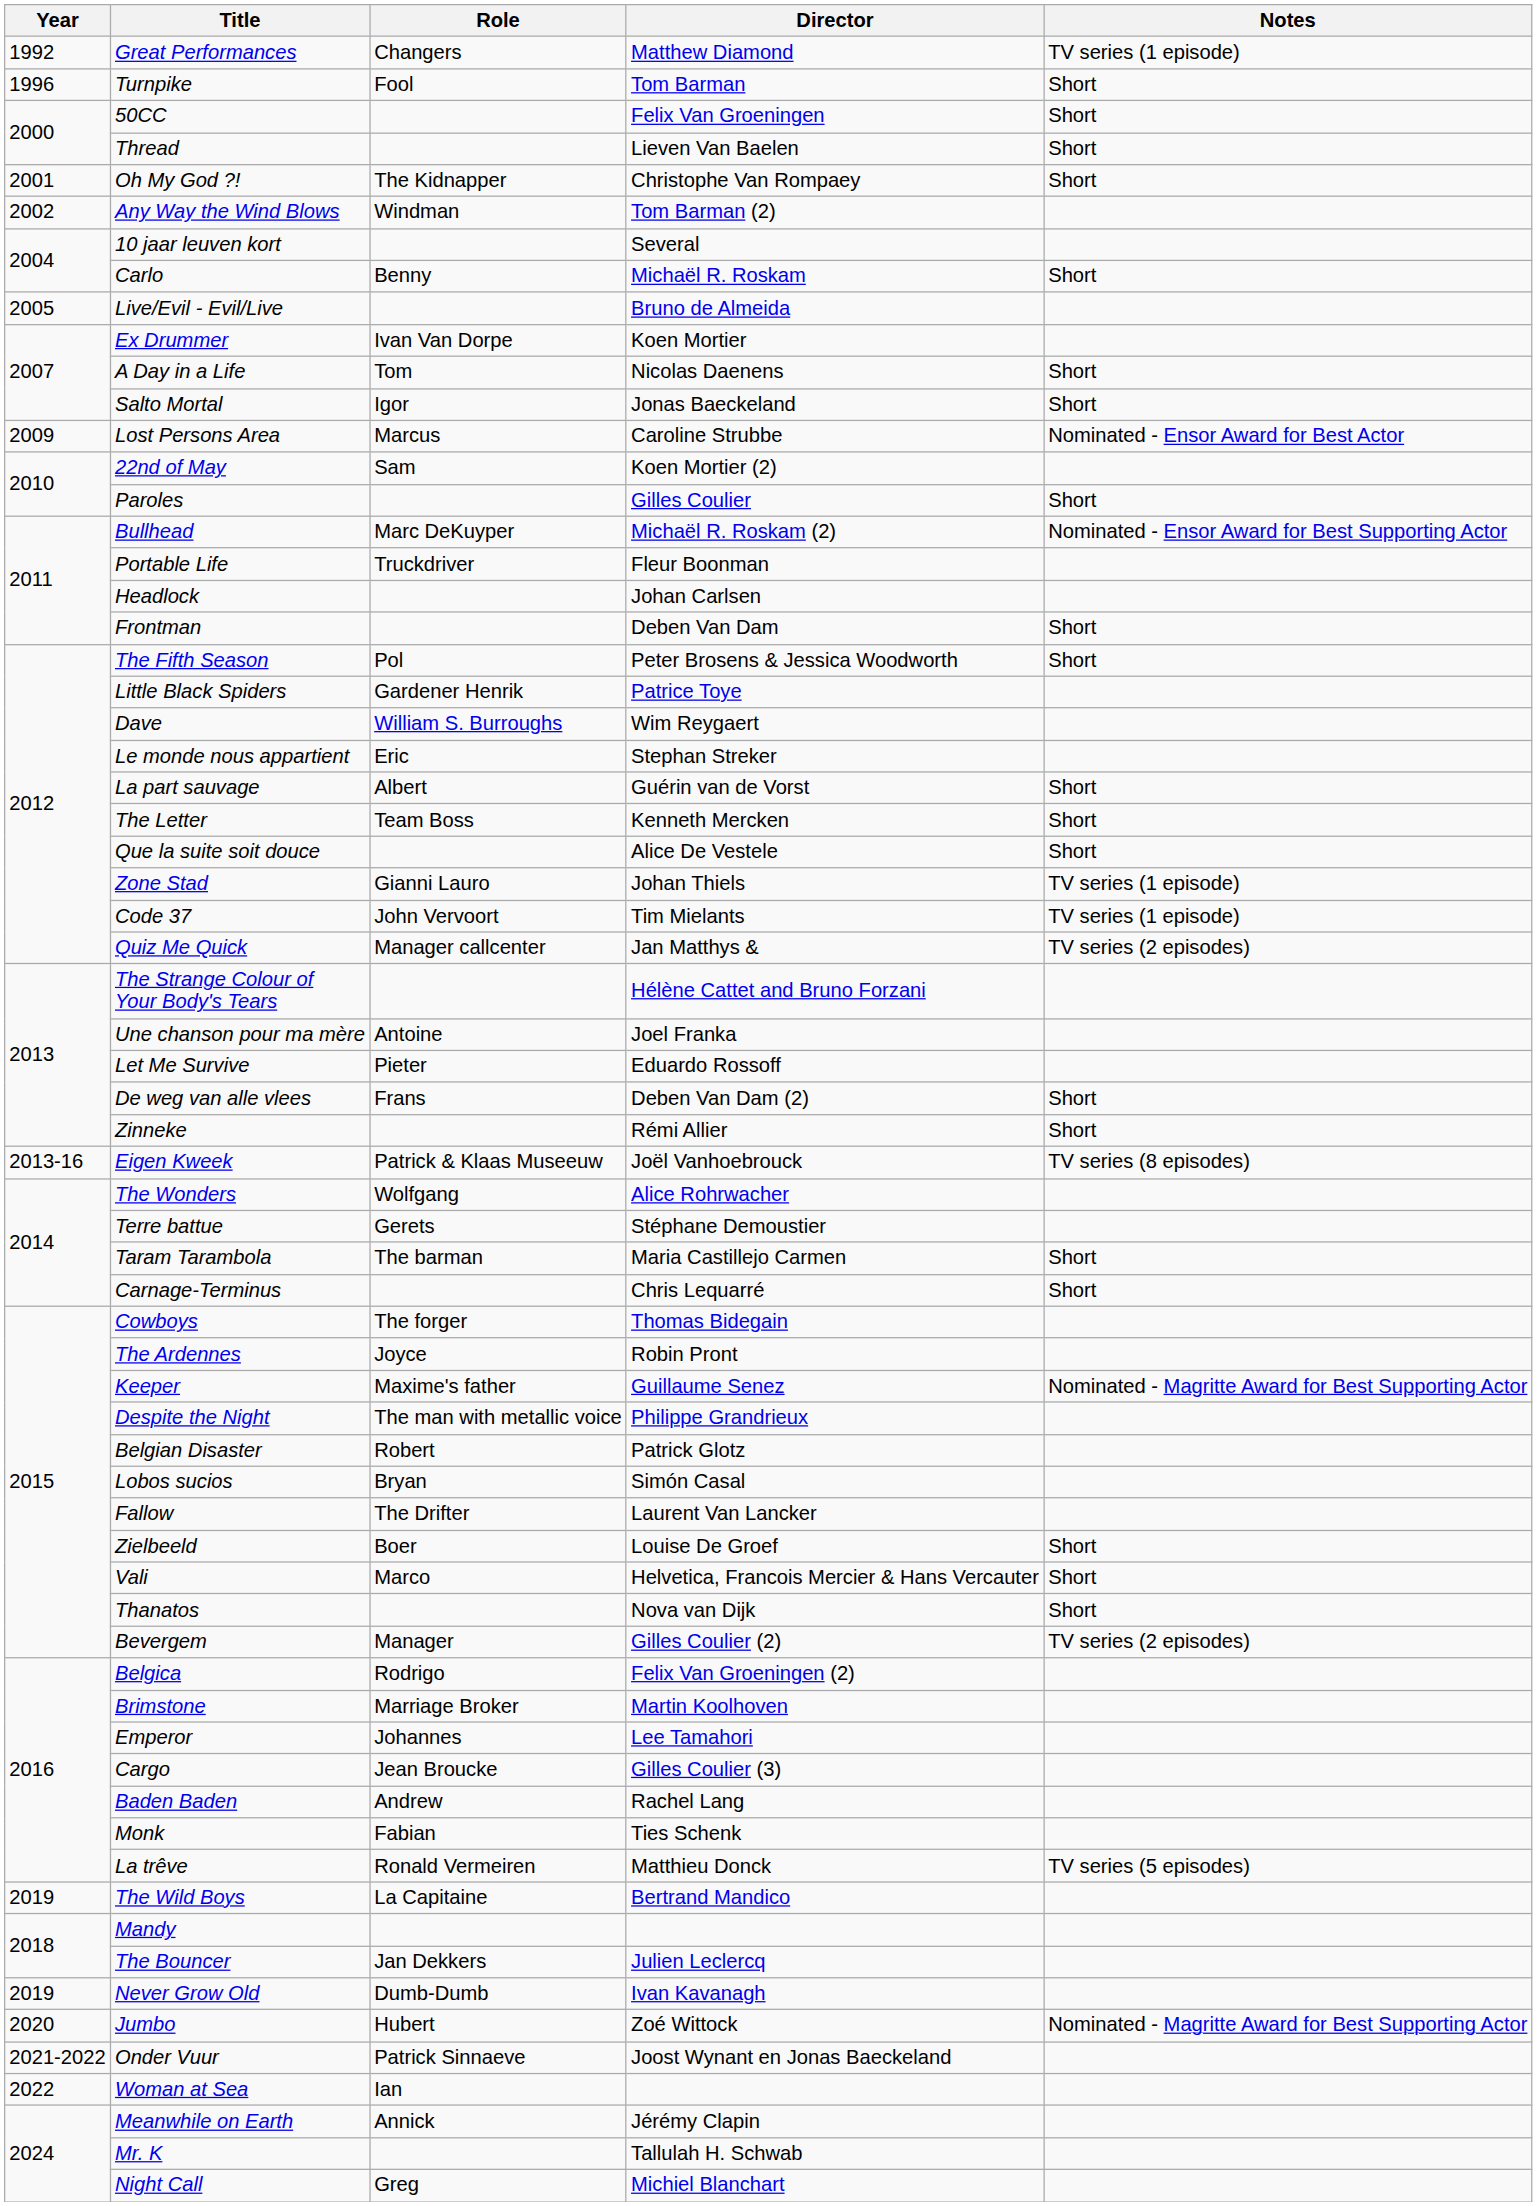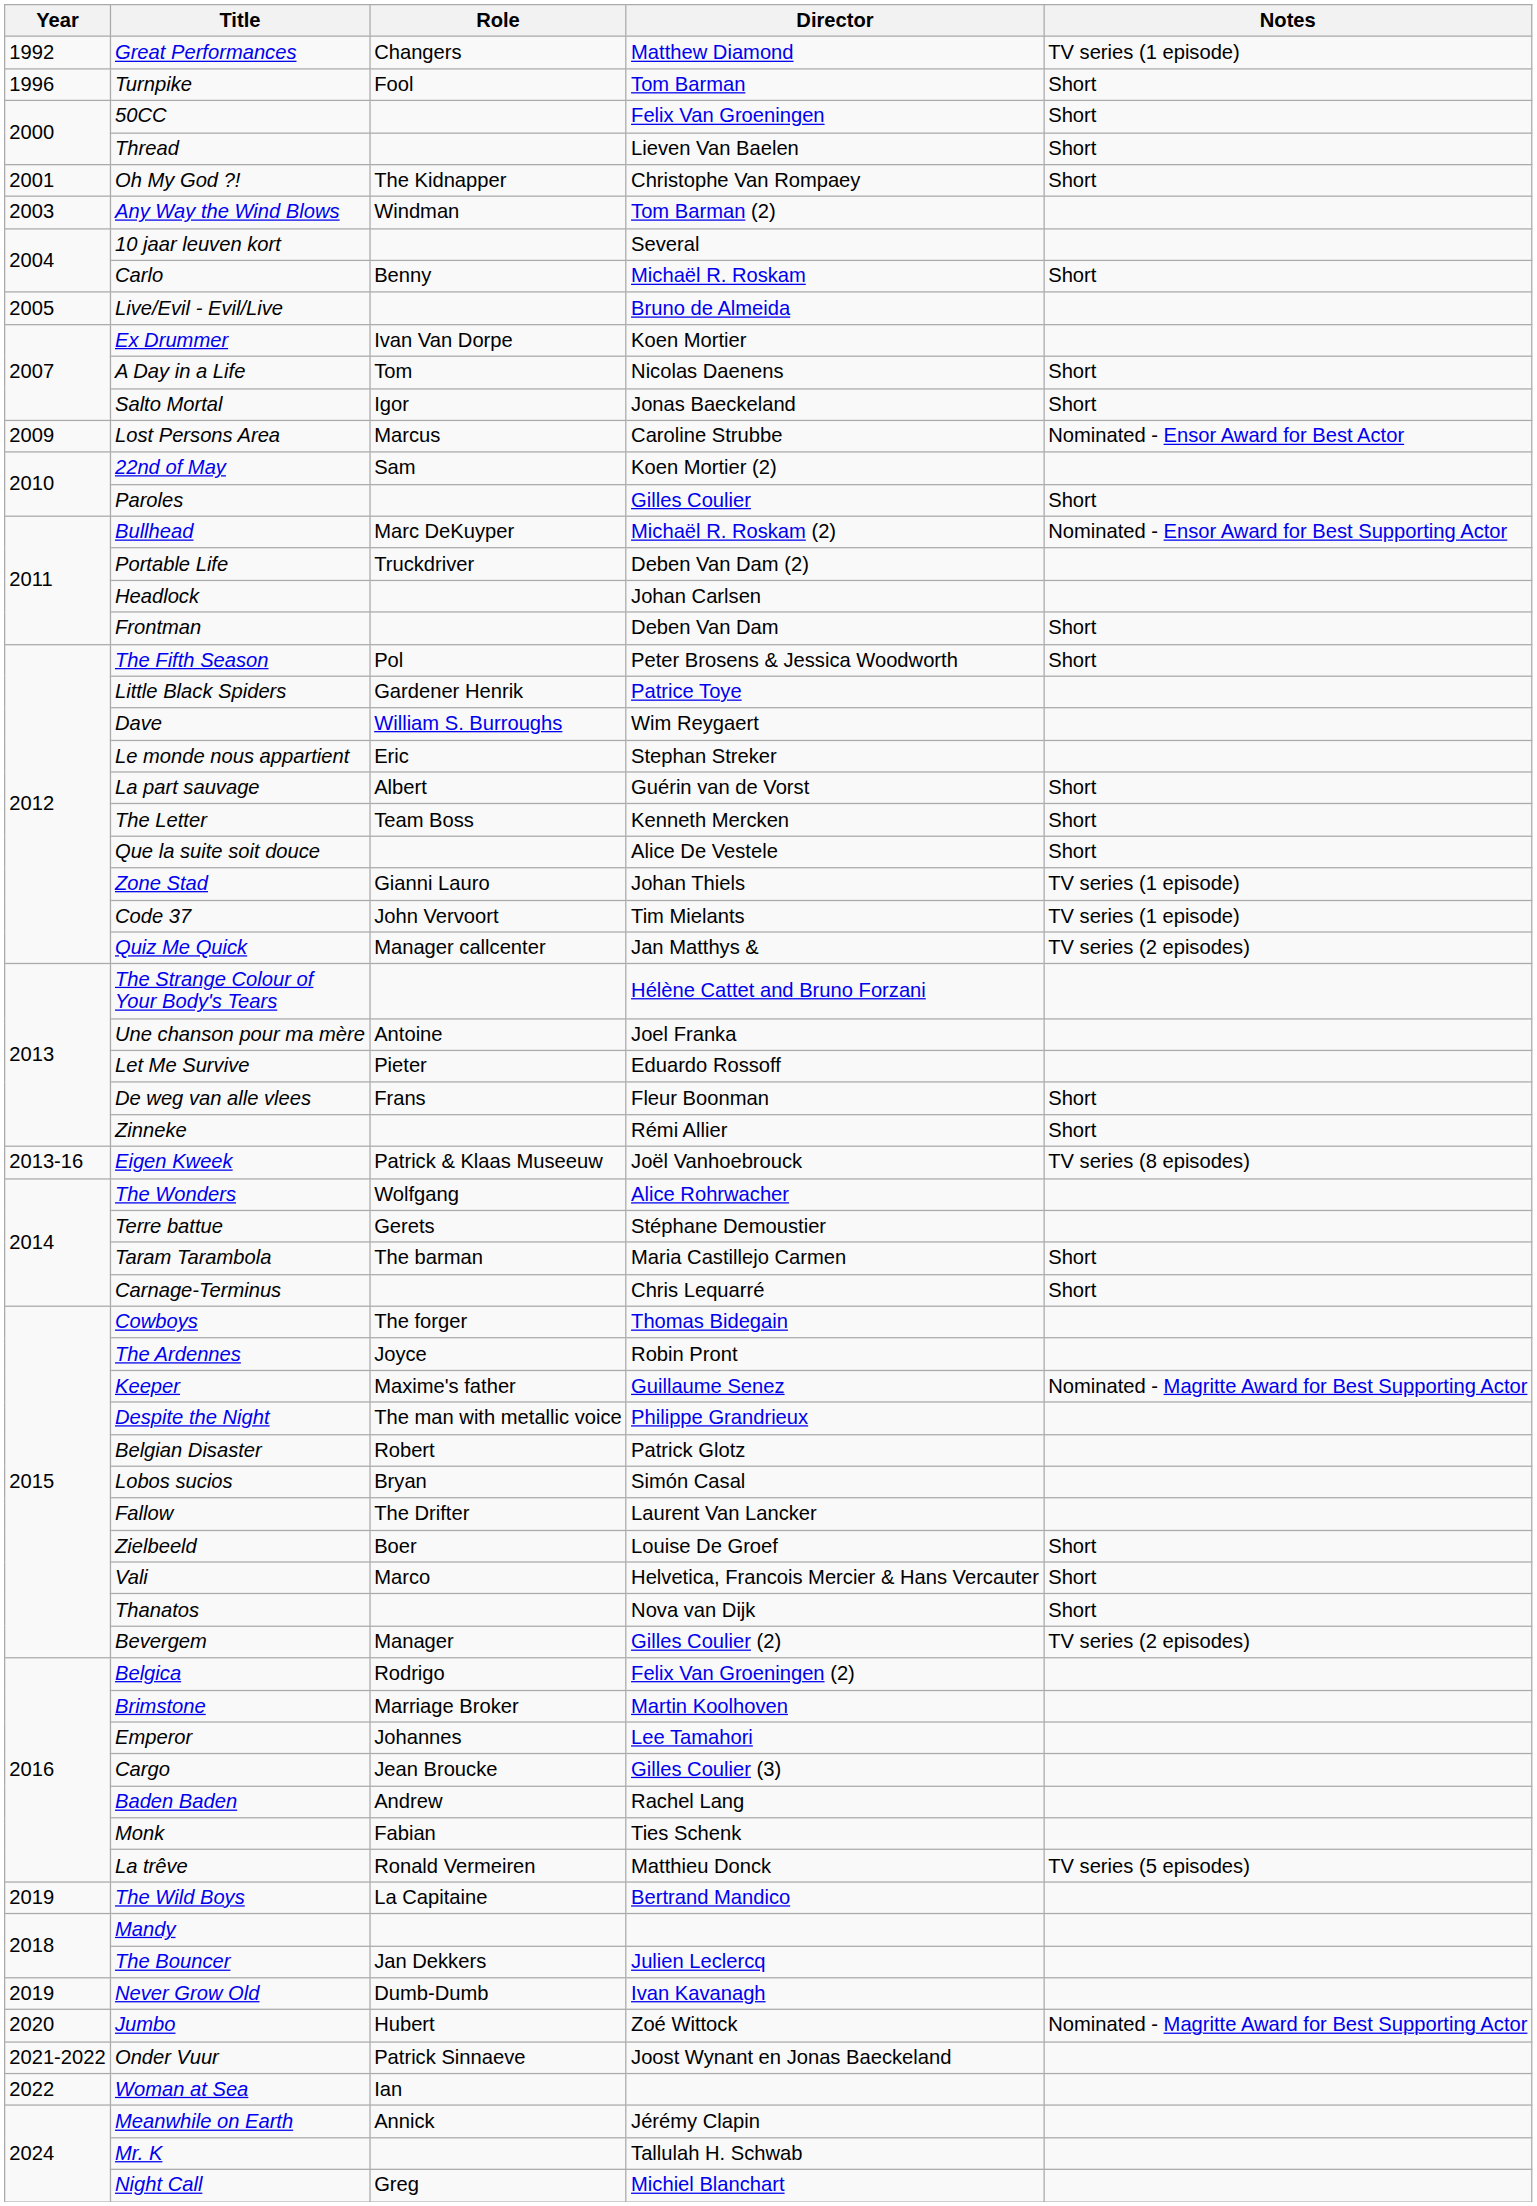 <table class="wikitable sortable">
 <tr>
 <th>Year</th>
 <th>Title</th>
 <th>Role</th>
 <th>Director</th>
 <th class="unsortable">Notes</th>
 </tr>
 <tr>
 <td rowspan=1>1992</td>
 <td><em><a href='#'>Great Performances</a></em></td>
 <td>Changers</td>
 <td><a href='#'>Matthew Diamond</a></td>
 <td>TV series (1 episode)</td>
 </tr>
 <tr>
 <td rowspan=1>1996</td>
 <td><em>Turnpike</em></td>
 <td>Fool</td>
 <td><a href='#'>Tom Barman</a></td>
 <td>Short</td>
 </tr>
 <tr>
 <td rowspan=2>2000</td>
 <td><em>50CC</em></td>
 <td></td>
 <td><a href='#'>Felix Van Groeningen</a></td>
 <td>Short</td>
 </tr>
 <tr>
 <td><em>Thread</em></td>
 <td></td>
 <td>Lieven Van Baelen</td>
 <td>Short</td>
 </tr>
 <tr>
 <td rowspan=1>2001</td>
 <td><em>Oh My God ?!</em></td>
 <td>The Kidnapper</td>
 <td>Christophe Van Rompaey</td>
 <td>Short</td>
 </tr>
 <tr>
-<td rowspan=1>2002</td>
+<td rowspan=1>2003</td>
 <td><em><a href='#'>Any Way the Wind Blows</a></em></td>
 <td>Windman</td>
 <td><a href='#'>Tom Barman</a> (2)</td>
 <td></td>
 </tr>
 <tr>
 <td rowspan=2>2004</td>
 <td><em>10 jaar leuven kort</em></td>
 <td></td>
 <td>Several</td>
 <td></td>
 </tr>
 <tr>
 <td><em>Carlo</em></td>
 <td>Benny</td>
 <td><a href='#'>Michaël R. Roskam</a></td>
 <td>Short</td>
 </tr>
 <tr>
 <td rowspan=1>2005</td>
 <td><em>Live/Evil - Evil/Live</em></td>
 <td></td>
 <td><a href='#'>Bruno de Almeida</a></td>
 <td></td>
 </tr>
 <tr>
 <td rowspan=3>2007</td>
 <td><em><a href='#'>Ex Drummer</a></em></td>
 <td>Ivan Van Dorpe</td>
 <td>Koen Mortier</td>
 <td></td>
 </tr>
 <tr>
 <td><em>A Day in a Life</em></td>
 <td>Tom</td>
 <td>Nicolas Daenens</td>
 <td>Short</td>
 </tr>
 <tr>
 <td><em>Salto Mortal</em></td>
 <td>Igor</td>
 <td>Jonas Baeckeland</td>
 <td>Short</td>
 </tr>
 <tr>
 <td rowspan=1>2009</td>
 <td><em>Lost Persons Area</em></td>
 <td>Marcus</td>
 <td>Caroline Strubbe</td>
 <td>Nominated - <a href='#'>Ensor Award for Best Actor</a></td>
 </tr>
 <tr>
 <td rowspan=2>2010</td>
 <td><em><a href='#'>22nd of May</a></em></td>
 <td>Sam</td>
 <td>Koen Mortier (2)</td>
 <td></td>
 </tr>
 <tr>
 <td><em>Paroles</em></td>
 <td></td>
 <td><a href='#'>Gilles Coulier</a></td>
 <td>Short</td>
 </tr>
 <tr>
 <td rowspan=4>2011</td>
 <td><em><a href='#'>Bullhead</a></em></td>
 <td>Marc DeKuyper</td>
 <td><a href='#'>Michaël R. Roskam</a> (2)</td>
 <td>Nominated - <a href='#'>Ensor Award for Best Supporting Actor</a></td>
 </tr>
 <tr>
 <td><em>Portable Life</em></td>
 <td>Truckdriver</td>
-<td>Fleur Boonman</td>
+<td>Deben Van Dam (2)</td>
 <td></td>
 </tr>
 <tr>
 <td><em>Headlock</em></td>
 <td></td>
 <td>Johan Carlsen</td>
 <td></td>
 </tr>
 <tr>
 <td><em>Frontman</em></td>
 <td></td>
 <td>Deben Van Dam</td>
 <td>Short</td>
 </tr>
 <tr>
 <td rowspan=10>2012</td>
 <td><em><a href='#'>The Fifth Season</a></em></td>
 <td>Pol</td>
 <td>Peter Brosens & Jessica Woodworth</td>
 <td>Short</td>
 </tr>
 <tr>
 <td><em>Little Black Spiders</em></td>
 <td>Gardener Henrik</td>
 <td><a href='#'>Patrice Toye</a></td>
 <td></td>
 </tr>
 <tr>
 <td><em>Dave</em></td>
 <td><a href='#'>William S. Burroughs</a></td>
 <td>Wim Reygaert</td>
 <td></td>
 </tr>
 <tr>
 <td><em>Le monde nous appartient</em></td>
 <td>Eric</td>
 <td>Stephan Streker</td>
 <td></td>
 </tr>
 <tr>
 <td><em>La part sauvage</em></td>
 <td>Albert</td>
 <td>Guérin van de Vorst</td>
 <td>Short</td>
 </tr>
 <tr>
 <td><em>The Letter</em></td>
 <td>Team Boss</td>
 <td>Kenneth Mercken</td>
 <td>Short</td>
 </tr>
 <tr>
 <td><em>Que la suite soit douce</em></td>
 <td></td>
 <td>Alice De Vestele</td>
 <td>Short</td>
 </tr>
 <tr>
 <td><em><a href='#'>Zone Stad</a></em></td>
 <td>Gianni Lauro</td>
 <td>Johan Thiels</td>
 <td>TV series (1 episode)</td>
 </tr>
 <tr>
 <td><em>Code 37</em></td>
 <td>John Vervoort</td>
 <td>Tim Mielants</td>
 <td>TV series (1 episode)</td>
 </tr>
 <tr>
 <td><em><a href='#'>Quiz Me Quick</a></em></td>
 <td>Manager callcenter</td>
 <td>Jan Matthys &</td>
 <td>TV series (2 episodes)</td>
 </tr>
 <tr>
 <td rowspan=5>2013</td>
 <td><em><a href='#'>The Strange Colour of<br> Your Body's Tears</a></em></td>
 <td></td>
 <td><a href='#'>Hélène Cattet and Bruno Forzani</a></td>
 <td></td>
 </tr>
 <tr>
 <td><em>Une chanson pour ma mère</em></td>
 <td>Antoine</td>
 <td>Joel Franka</td>
 <td></td>
 </tr>
 <tr>
 <td><em>Let Me Survive</em></td>
 <td>Pieter</td>
 <td>Eduardo Rossoff</td>
 <td></td>
 </tr>
 <tr>
 <td><em>De weg van alle vlees</em></td>
 <td>Frans</td>
-<td>Deben Van Dam (2)</td>
+<td>Fleur Boonman</td>
 <td>Short<br></td>
 </tr>
 <tr>
 <td><em>Zinneke</em></td>
 <td></td>
 <td>Rémi Allier</td>
 <td>Short</td>
 </tr>
 <tr>
 <td rowspan=1>2013-16</td>
 <td><em><a href='#'>Eigen Kweek</a></em></td>
 <td>Patrick & Klaas Museeuw</td>
 <td>Joël Vanhoebrouck</td>
 <td>TV series (8 episodes)</td>
 </tr>
 <tr>
 <td rowspan=4>2014</td>
 <td><em><a href='#'>The Wonders</a></em></td>
 <td>Wolfgang</td>
 <td><a href='#'>Alice Rohrwacher</a></td>
 <td></td>
 </tr>
 <tr>
 <td><em>Terre battue</em></td>
 <td>Gerets</td>
 <td>Stéphane Demoustier</td>
 <td></td>
 </tr>
 <tr>
 <td><em>Taram Tarambola</em></td>
 <td>The barman</td>
 <td>Maria Castillejo Carmen</td>
 <td>Short</td>
 </tr>
 <tr>
 <td><em>Carnage-Terminus</em></td>
 <td></td>
 <td>Chris Lequarré</td>
 <td>Short</td>
 </tr>
 <tr>
 <td rowspan=11>2015</td>
 <td><em><a href='#'>Cowboys</a></em></td>
 <td>The forger</td>
 <td><a href='#'>Thomas Bidegain</a></td>
 <td></td>
 </tr>
 <tr>
 <td><em><a href='#'>The Ardennes</a></em></td>
 <td>Joyce</td>
 <td>Robin Pront</td>
 <td></td>
 </tr>
 <tr>
 <td><em><a href='#'>Keeper</a></em></td>
 <td>Maxime's father</td>
 <td><a href='#'>Guillaume Senez</a></td>
 <td>Nominated - <a href='#'>Magritte Award for Best Supporting Actor</a></td>
 </tr>
 <tr>
 <td><em><a href='#'>Despite the Night</a></em></td>
 <td>The man with metallic voice</td>
 <td><a href='#'>Philippe Grandrieux</a></td>
 <td></td>
 </tr>
 <tr>
 <td><em>Belgian Disaster</em></td>
 <td>Robert</td>
 <td>Patrick Glotz</td>
 <td></td>
 </tr>
 <tr>
 <td><em>Lobos sucios</em></td>
 <td>Bryan</td>
 <td>Simón Casal</td>
 <td></td>
 </tr>
 <tr>
 <td><em>Fallow</em></td>
 <td>The Drifter</td>
 <td>Laurent Van Lancker</td>
 <td></td>
 </tr>
 <tr>
 <td><em>Zielbeeld</em></td>
 <td>Boer</td>
 <td>Louise De Groef</td>
 <td>Short</td>
 </tr>
 <tr>
 <td><em>Vali</em></td>
 <td>Marco</td>
 <td>Helvetica, Francois Mercier & Hans Vercauter</td>
 <td>Short</td>
 </tr>
 <tr>
 <td><em>Thanatos</em></td>
 <td></td>
 <td>Nova van Dijk</td>
 <td>Short</td>
 </tr>
 <tr>
 <td><em>Bevergem</em></td>
 <td>Manager</td>
 <td><a href='#'>Gilles Coulier</a> (2)</td>
 <td>TV series (2 episodes)</td>
 </tr>
 <tr>
 <td rowspan=7>2016</td>
 <td><em><a href='#'>Belgica</a></em></td>
 <td>Rodrigo</td>
 <td><a href='#'>Felix Van Groeningen</a> (2)</td>
 <td></td>
 </tr>
 <tr>
 <td><em><a href='#'>Brimstone</a></em></td>
 <td>Marriage Broker</td>
 <td><a href='#'>Martin Koolhoven</a></td>
 <td></td>
 </tr>
 <tr>
 <td><em>Emperor</em></td>
 <td>Johannes</td>
 <td><a href='#'>Lee Tamahori</a></td>
 <td></td>
 </tr>
 <tr>
 <td><em>Cargo</em></td>
 <td>Jean Broucke</td>
 <td><a href='#'>Gilles Coulier</a> (3)</td>
 <td></td>
 </tr>
 <tr>
 <td><em><a href='#'>Baden Baden</a></em></td>
 <td>Andrew</td>
 <td>Rachel Lang</td>
 <td></td>
 </tr>
 <tr>
 <td><em>Monk</em></td>
 <td>Fabian</td>
 <td>Ties Schenk</td>
 <td></td>
 </tr>
 <tr>
 <td><em>La trêve</em></td>
 <td>Ronald Vermeiren</td>
 <td>Matthieu Donck</td>
 <td>TV series (5 episodes)</td>
 </tr>
 <tr>
 <td>2019</td>
 <td><em><a href='#'>The Wild Boys</a></em></td>
 <td>La Capitaine</td>
 <td><a href='#'>Bertrand Mandico</a></td>
 <td></td>
 </tr>
 <tr>
 <td rowspan=2>2018</td>
 <td><em><a href='#'>Mandy</a></em></td>
 <td></td>
 <td></td>
 <td></td>
 </tr>
 <tr>
 <td><em><a href='#'>The Bouncer</a></em></td>
 <td>Jan Dekkers</td>
 <td><a href='#'>Julien Leclercq</a></td>
 <td></td>
 </tr>
 <tr>
 <td>2019</td>
 <td><em><a href='#'>Never Grow Old</a></em></td>
 <td>Dumb-Dumb</td>
 <td><a href='#'>Ivan Kavanagh</a></td>
 <td></td>
 </tr>
 <tr>
 <td>2020</td>
 <td><em><a href='#'>Jumbo</a></em></td>
 <td>Hubert</td>
 <td>Zoé Wittock</td>
 <td>Nominated - <a href='#'>Magritte Award for Best Supporting Actor</a></td>
 </tr>
 <tr>
 <td>2021-2022</td>
 <td><em>Onder Vuur</em></td>
 <td>Patrick Sinnaeve</td>
 <td>Joost Wynant en Jonas Baeckeland</td>
 <td></td>
 </tr>
 <tr>
 <td>2022</td>
 <td><em><a href='#'>Woman at Sea</a></em></td>
 <td>Ian</td>
 <td></td>
 </tr>
 <tr>
 <td rowspan="3">2024</td>
 <td><em><a href='#'>Meanwhile on Earth</a></em></td>
 <td>Annick</td>
 <td>Jérémy Clapin</td>
 <td></td>
 </tr>
 <tr>
 <td><em><a href='#'>Mr. K</a></em></td>
 <td></td>
 <td>Tallulah H. Schwab</td>
 <td></td>
 </tr>
 <tr>
 <td><em><a href='#'>Night Call</a></em></td>
 <td>Greg</td>
 <td><a href='#'>Michiel Blanchart</a></td>
 <td></td>
 </tr>
 </table>
